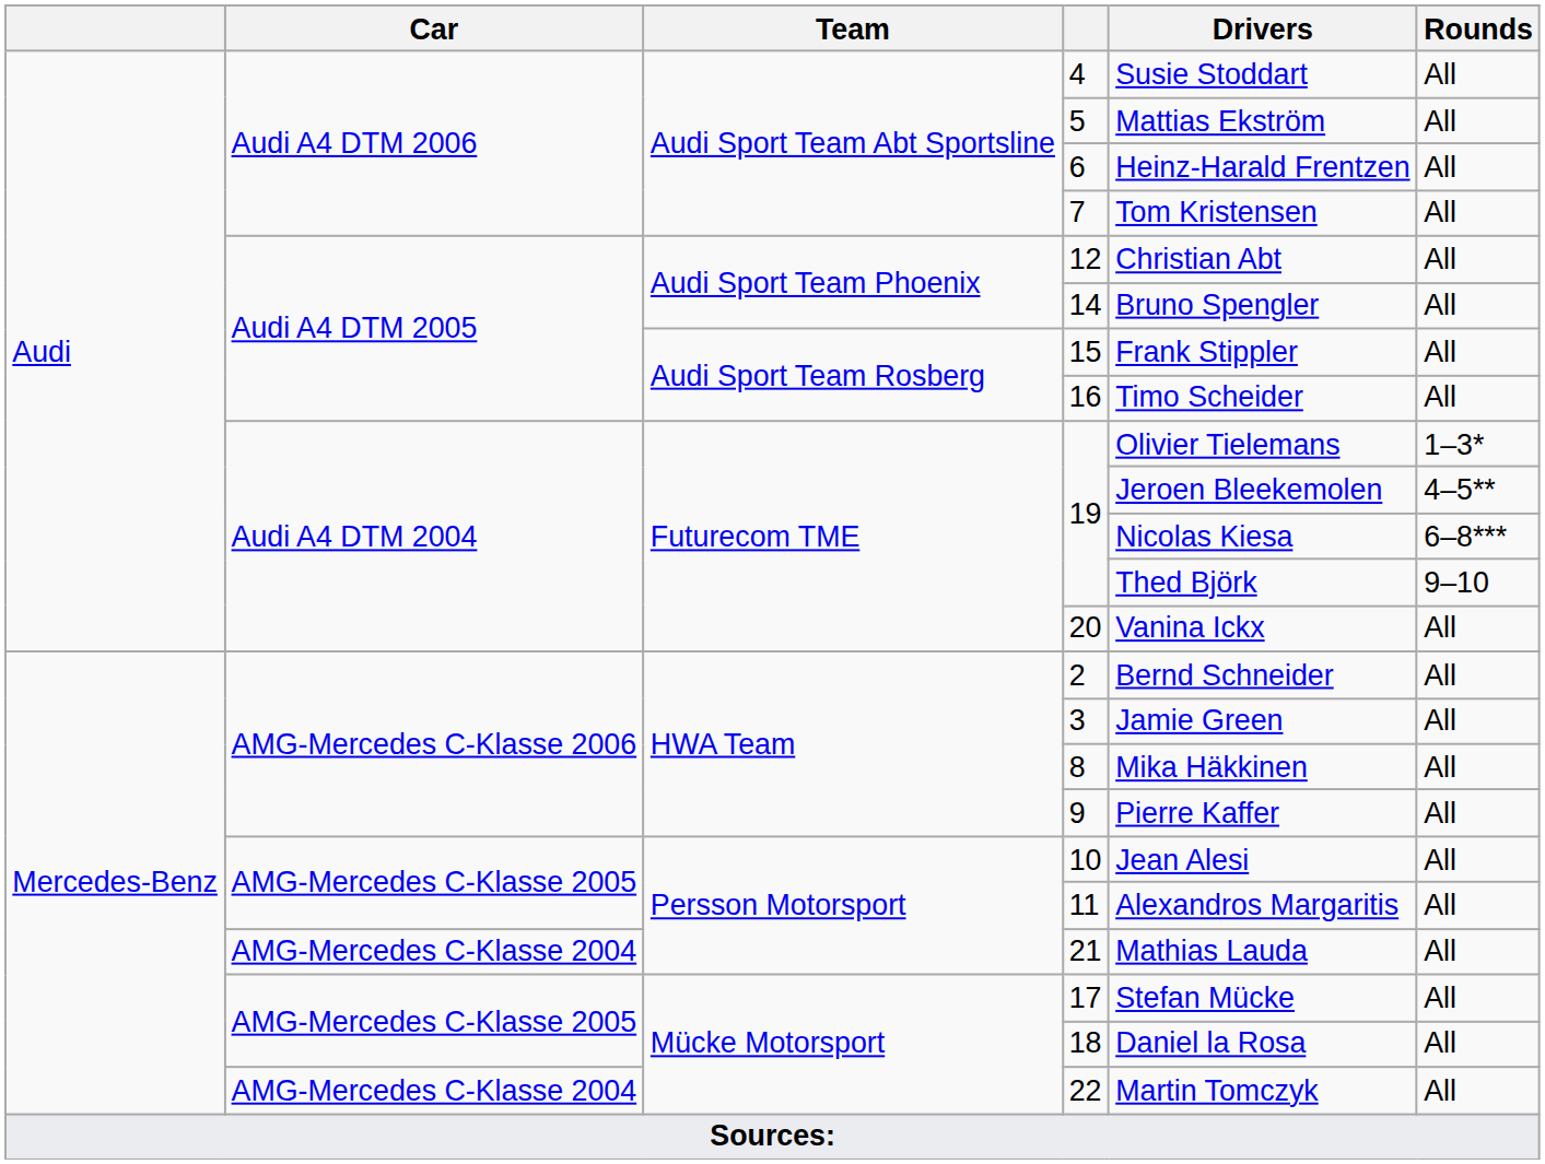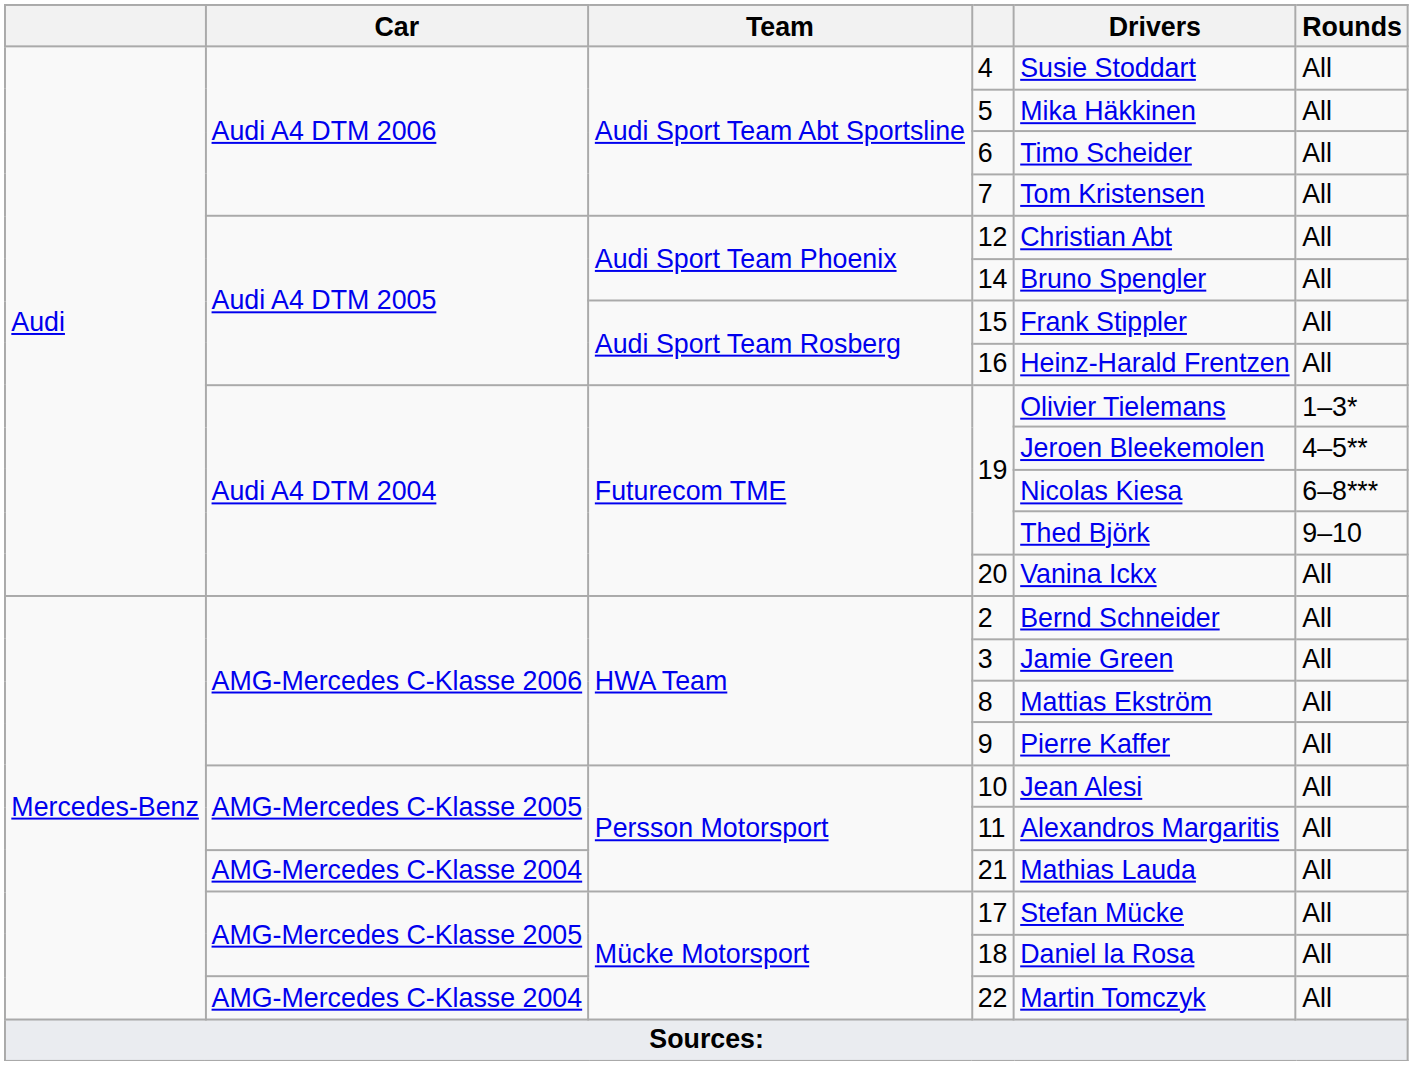 <table class="wikitable sortable" style="font-size: 85%">
 <tr>
 <th></th>
 <th>Car</th>
 <th>Team</th>
 <th></th>
 <th>Drivers</th>
 <th>Rounds</th>
 </tr>
 <tr>
 <td rowspan="13"><a href='#'>Audi</a></td>
 <td rowspan="4"><a href='#'>Audi A4 DTM 2006</a></td>
 <td rowspan="4"><a href='#'>Audi Sport Team Abt Sportsline</a></td>
 <td>4</td>
 <td> <a href='#'>Susie Stoddart</a></td>
 <td>All</td>
 </tr>
 <tr>
 <td>5</td>
-<td> <a href='#'>Mattias Ekström</a></td>
+<td> <a href='#'>Mika Häkkinen</a></td>
 <td>All</td>
 </tr>
 <tr>
 <td>6</td>
-<td> <a href='#'>Heinz-Harald Frentzen</a></td>
+<td> <a href='#'>Timo Scheider</a></td>
 <td>All</td>
 </tr>
 <tr>
 <td>7</td>
 <td> <a href='#'>Tom Kristensen</a></td>
 <td>All</td>
 </tr>
 <tr>
 <td rowspan="4"><a href='#'>Audi A4 DTM 2005</a></td>
 <td rowspan="2"><a href='#'>Audi Sport Team Phoenix</a></td>
 <td>12</td>
 <td> <a href='#'>Christian Abt</a></td>
 <td>All</td>
 </tr>
 <tr>
 <td>14</td>
 <td> <a href='#'>Bruno Spengler</a></td>
 <td>All</td>
 </tr>
 <tr>
 <td rowspan="2"><a href='#'>Audi Sport Team Rosberg</a></td>
 <td>15</td>
 <td> <a href='#'>Frank Stippler</a></td>
 <td>All</td>
 </tr>
 <tr>
 <td>16</td>
-<td> <a href='#'>Timo Scheider</a></td>
+<td> <a href='#'>Heinz-Harald Frentzen</a></td>
 <td>All</td>
 </tr>
 <tr>
 <td rowspan="5"><a href='#'>Audi A4 DTM 2004</a></td>
 <td rowspan="5"><a href='#'>Futurecom TME</a></td>
 <td rowspan="4">19</td>
 <td> <a href='#'>Olivier Tielemans</a></td>
 <td>1–3*</td>
 </tr>
 <tr>
 <td> <a href='#'>Jeroen Bleekemolen</a></td>
 <td>4–5**</td>
 </tr>
 <tr>
 <td> <a href='#'>Nicolas Kiesa</a></td>
 <td>6–8***</td>
 </tr>
 <tr>
 <td> <a href='#'>Thed Björk</a></td>
 <td>9–10</td>
 </tr>
 <tr>
 <td>20</td>
 <td> <a href='#'>Vanina Ickx</a></td>
 <td>All</td>
 </tr>
 <tr>
 <td rowspan="10"><a href='#'>Mercedes-Benz</a></td>
 <td rowspan="4"><a href='#'>AMG-Mercedes C-Klasse 2006</a></td>
 <td rowspan="4"><a href='#'>HWA Team</a></td>
 <td>2</td>
 <td> <a href='#'>Bernd Schneider</a></td>
 <td>All</td>
 </tr>
 <tr>
 <td>3</td>
 <td> <a href='#'>Jamie Green</a></td>
 <td>All</td>
 </tr>
 <tr>
 <td>8</td>
-<td> <a href='#'>Mika Häkkinen</a></td>
+<td> <a href='#'>Mattias Ekström</a></td>
 <td>All</td>
 </tr>
 <tr>
 <td>9</td>
 <td> <a href='#'>Pierre Kaffer</a></td>
 <td>All</td>
 </tr>
 <tr>
 <td rowspan="2"><a href='#'>AMG-Mercedes C-Klasse 2005</a></td>
 <td rowspan="3"><a href='#'>Persson Motorsport</a></td>
 <td>10</td>
 <td> <a href='#'>Jean Alesi</a></td>
 <td>All</td>
 </tr>
 <tr>
 <td>11</td>
 <td> <a href='#'>Alexandros Margaritis</a></td>
 <td>All</td>
 </tr>
 <tr>
 <td><a href='#'>AMG-Mercedes C-Klasse 2004</a></td>
 <td>21</td>
 <td> <a href='#'>Mathias Lauda</a></td>
 <td>All</td>
 </tr>
 <tr>
 <td rowspan="2"><a href='#'>AMG-Mercedes C-Klasse 2005</a></td>
 <td rowspan="3"><a href='#'>Mücke Motorsport</a></td>
 <td>17</td>
 <td> <a href='#'>Stefan Mücke</a></td>
 <td>All</td>
 </tr>
 <tr>
 <td>18</td>
 <td> <a href='#'>Daniel la Rosa</a></td>
 <td>All</td>
 </tr>
 <tr>
 <td><a href='#'>AMG-Mercedes C-Klasse 2004</a></td>
 <td>22</td>
 <td> <a href='#'>Martin Tomczyk</a></td>
 <td>All</td>
 </tr>
 <tr class="sortbottom">
 <td colspan="6" style="background-color:#EAECF0;text-align:center"><strong>Sources:</strong></td>
 </tr>
 </table>
